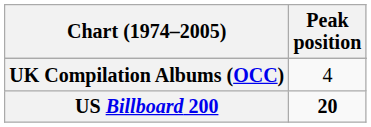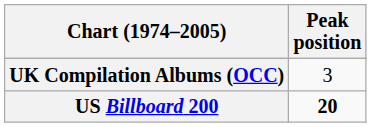 <table class="wikitable sortable plainrowheaders" style="text-align:center">
 <tr>
 <th scope="col">Chart (1974–2005)</th>
 <th scope="col">Peak<br> position</th>
 </tr>
 <tr>
 </tr>
 <tr>
 <th scope="row">UK Compilation Albums (<a href='#'>OCC</a>)</th>
-<td>4</td>
+<td>3</td>
 </tr>
 <tr>
 <th scope="row">US <a href='#'><em>Billboard</em> 200</a></th>
 <td><strong>20</strong></td>
 </tr>
 </table>
